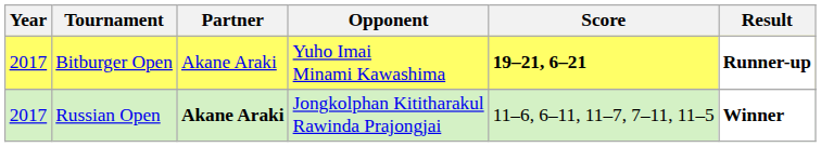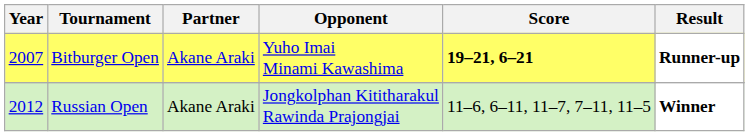 <table class="sortable wikitable" style="font-size: 90%;">
 <tr>
 <th>Year</th>
 <th>Tournament</th>
 <th>Partner</th>
 <th>Opponent</th>
 <th>Score</th>
 <th>Result</th>
 </tr>
 <tr style="background:#FFFF67">
-<td align="center"><a href='#'>2017</a></td>
+<td align="center"><a href='#'>2007</a></td>
 <td align="left"><a href='#'>Bitburger Open</a></td>
 <td align="left"> <a href='#'>Akane Araki</a></td>
 <td align="left"> <a href='#'>Yuho Imai</a><br> <a href='#'>Minami Kawashima</a></td>
 <td align="left"><strong>19–21, 6–21</strong></td>
 <td style="text-align:left; background:white"> <strong>Runner-up</strong></td>
 </tr>
 <tr>
 </tr>
 <tr style="background:#D4F1C5">
-<td align="center"><a href='#'>2017</a></td>
+<td align="center"><a href='#'>2012</a></td>
 <td align="left"><a href='#'>Russian Open</a></td>
-<td align="left"><strong> Akane Araki</strong></td>
+<td align="left"> Akane Araki</td>
 <td align="left"> <a href='#'>Jongkolphan Kititharakul</a><br> <a href='#'>Rawinda Prajongjai</a></td>
 <td align="left">11–6, 6–11, 11–7, 7–11, 11–5</td>
 <td style="text-align:left; background:white"> <strong>Winner</strong></td>
 </tr>
 </table>
